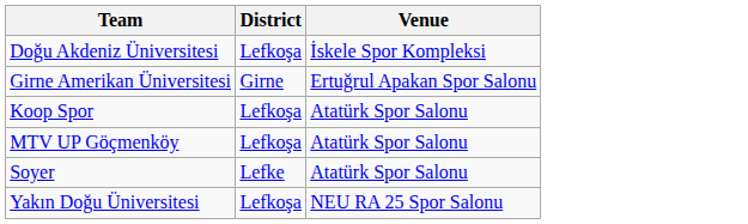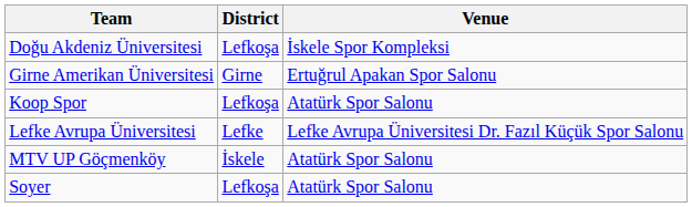 <table class="wikitable sortable" style="text-align: left;">
 <tr>
 <th>Team</th>
 <th>District</th>
 <th>Venue</th>
 </tr>
 <tr>
 <td><a href='#'>Doğu Akdeniz Üniversitesi</a></td>
 <td><a href='#'>Lefkoşa</a></td>
 <td><a href='#'>İskele Spor Kompleksi</a></td>
 </tr>
 <tr>
 <td><a href='#'>Girne Amerikan Üniversitesi</a></td>
 <td><a href='#'>Girne</a></td>
 <td><a href='#'>Ertuğrul Apakan Spor Salonu</a></td>
 </tr>
 <tr>
 <td><a href='#'>Koop Spor</a></td>
 <td><a href='#'>Lefkoşa</a></td>
 <td><a href='#'>Atatürk Spor Salonu</a></td>
 </tr>
 <tr>
+<td><a href='#'>Lefke Avrupa Üniversitesi</a></td>
+<td><a href='#'>Lefke</a></td>
+<td><a href='#'>Lefke Avrupa Üniversitesi Dr. Fazıl Küçük Spor Salonu</a></td>
+</tr>
+<tr>
 <td><a href='#'>MTV UP Göçmenköy</a></td>
+<td><a href='#'>İskele</a></td>
+<td><a href='#'>Atatürk Spor Salonu</a></td>
+</tr>
+<tr>
+<td><a href='#'>Soyer</a></td>
 <td><a href='#'>Lefkoşa</a></td>
 <td><a href='#'>Atatürk Spor Salonu</a></td>
 </tr>
 <tr>
-<td><a href='#'>Soyer</a></td>
-<td><a href='#'>Lefke</a></td>
-<td><a href='#'>Atatürk Spor Salonu</a></td>
-</tr>
-<tr>
-<td><a href='#'>Yakın Doğu Üniversitesi</a></td>
-<td><a href='#'>Lefkoşa</a></td>
-<td><a href='#'>NEU RA 25 Spor Salonu</a></td>
-</tr>
-<tr>
 </tr>
 </table>
